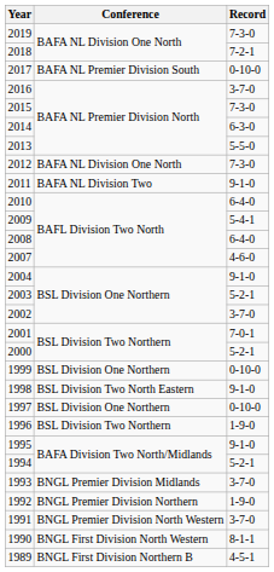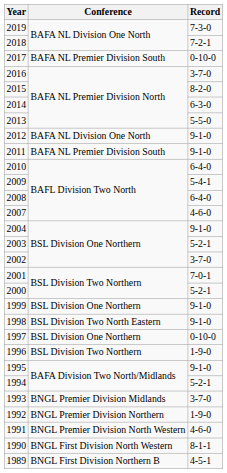 <table class="wikitable">
 <tr>
 <th>Year</th>
 <th>Conference</th>
 <th>Record</th>
 </tr>
 <tr>
 <td>2019</td>
 <td rowspan="2">BAFA NL Division One North</td>
 <td>7-3-0</td>
 </tr>
 <tr>
 <td>2018</td>
 <td>7-2-1</td>
 </tr>
 <tr>
 <td>2017</td>
 <td>BAFA NL Premier Division South</td>
 <td>0-10-0</td>
 </tr>
 <tr>
 <td>2016</td>
 <td rowspan="4">BAFA NL Premier Division North</td>
 <td>3-7-0</td>
 </tr>
 <tr>
 <td>2015</td>
-<td>7-3-0</td>
+<td>8-2-0</td>
 </tr>
 <tr>
 <td>2014</td>
 <td>6-3-0</td>
 </tr>
 <tr>
 <td>2013</td>
 <td>5-5-0</td>
 </tr>
 <tr>
 <td>2012</td>
 <td>BAFA NL Division One North</td>
-<td>7-3-0</td>
+<td>9-1-0</td>
 </tr>
 <tr>
 <td>2011</td>
-<td>BAFA NL Division Two</td>
+<td>BAFA NL Premier Division South</td>
 <td>9-1-0</td>
 </tr>
 <tr>
 <td>2010</td>
 <td rowspan="4">BAFL Division Two North</td>
 <td>6-4-0</td>
 </tr>
 <tr>
 <td>2009</td>
 <td>5-4-1</td>
 </tr>
 <tr>
 <td>2008</td>
 <td>6-4-0</td>
 </tr>
 <tr>
 <td>2007</td>
 <td>4-6-0</td>
 </tr>
 <tr>
 <td>2004</td>
 <td rowspan="3">BSL Division One Northern</td>
 <td>9-1-0</td>
 </tr>
 <tr>
 <td>2003</td>
 <td>5-2-1</td>
 </tr>
 <tr>
 <td>2002</td>
 <td>3-7-0</td>
 </tr>
 <tr>
 <td>2001</td>
 <td rowspan="2">BSL Division Two Northern</td>
 <td>7-0-1</td>
 </tr>
 <tr>
 <td>2000</td>
 <td>5-2-1</td>
 </tr>
 <tr>
 <td>1999</td>
 <td>BSL Division One Northern</td>
-<td>0-10-0</td>
+<td>9-1-0</td>
 </tr>
 <tr>
 <td>1998</td>
 <td>BSL Division Two North Eastern</td>
 <td>9-1-0</td>
 </tr>
 <tr>
 <td>1997</td>
 <td>BSL Division One Northern</td>
 <td>0-10-0</td>
 </tr>
 <tr>
 <td>1996</td>
 <td>BSL Division Two Northern</td>
 <td>1-9-0</td>
 </tr>
 <tr>
 <td>1995</td>
 <td rowspan="2">BAFA Division Two North/Midlands</td>
 <td>9-1-0</td>
 </tr>
 <tr>
 <td>1994</td>
 <td>5-2-1</td>
 </tr>
 <tr>
 <td>1993</td>
 <td>BNGL Premier Division Midlands</td>
 <td>3-7-0</td>
 </tr>
 <tr>
 <td>1992</td>
 <td>BNGL Premier Division Northern</td>
 <td>1-9-0</td>
 </tr>
 <tr>
 <td>1991</td>
 <td>BNGL Premier Division North Western</td>
-<td>3-7-0</td>
+<td>4-6-0</td>
 </tr>
 <tr>
 <td>1990</td>
 <td>BNGL First Division North Western</td>
 <td>8-1-1</td>
 </tr>
 <tr>
 <td>1989</td>
 <td>BNGL First Division Northern B</td>
 <td>4-5-1</td>
 </tr>
 </table>
